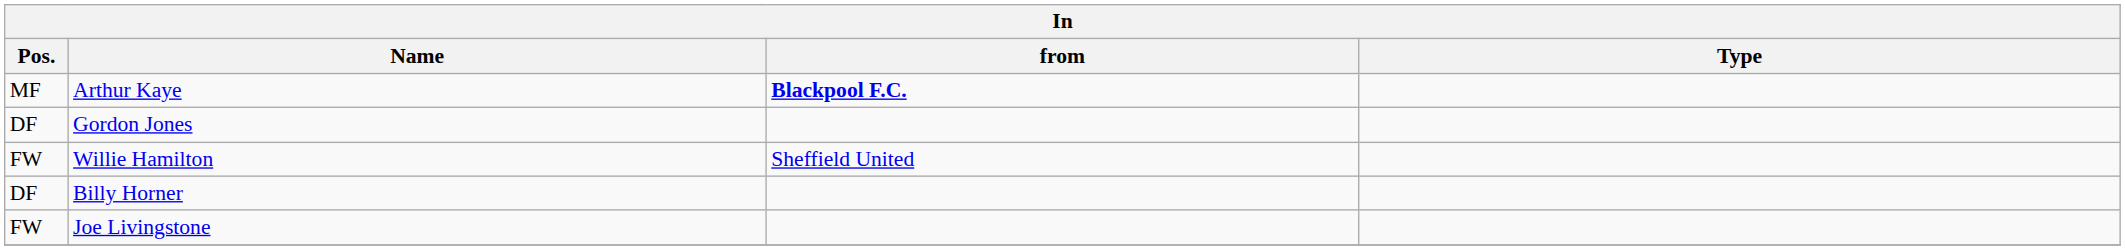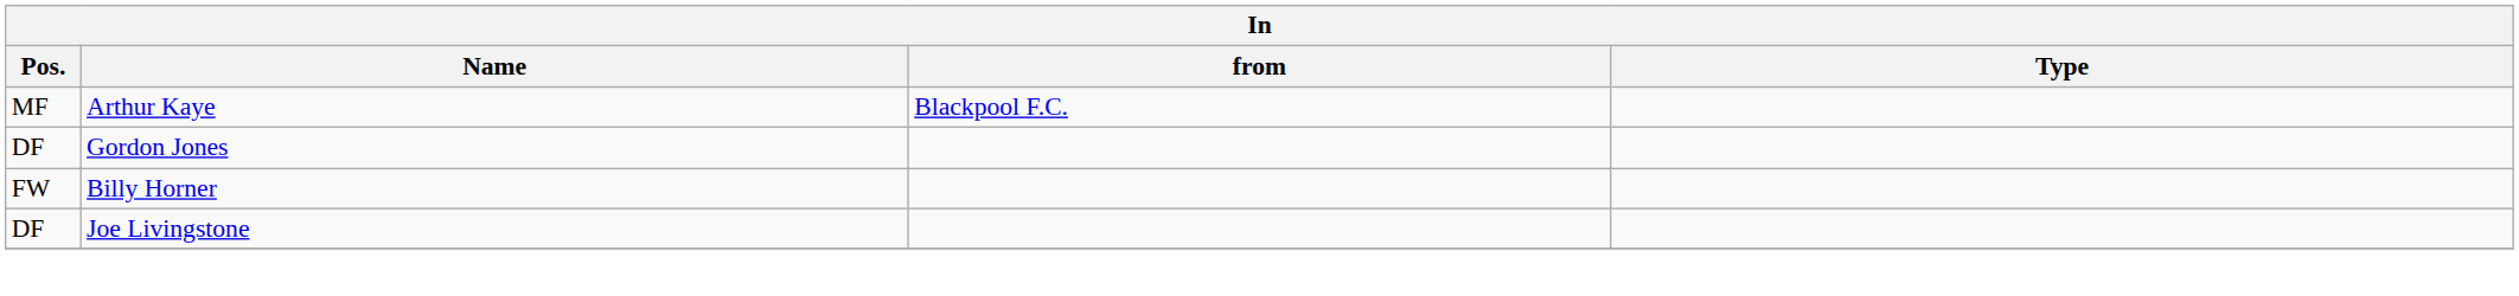 <table class="wikitable" style="font-size:100%;width:99%;">
 <tr>
 <th colspan="4">In</th>
 </tr>
 <tr>
 <th width=3%>Pos.</th>
 <th width=33%>Name</th>
 <th width=28%>from</th>
 <th width=36%>Type</th>
 </tr>
 <tr>
 <td>MF</td>
 <td><a href='#'>Arthur Kaye</a></td>
-<td><strong><a href='#'>Blackpool F.C.</a></strong></td>
+<td><a href='#'>Blackpool F.C.</a></td>
 <td></td>
 </tr>
 <tr>
 <td>DF</td>
 <td><a href='#'>Gordon Jones</a></td>
 <td></td>
 <td></td>
 </tr>
 <tr>
 <td>FW</td>
-<td><a href='#'>Willie Hamilton</a></td>
-<td><a href='#'>Sheffield United</a></td>
-<td></td>
-</tr>
-<tr>
-<td>DF</td>
 <td><a href='#'>Billy Horner</a></td>
 <td></td>
 <td></td>
 </tr>
 <tr>
-<td>FW</td>
+<td>DF</td>
 <td><a href='#'>Joe Livingstone</a></td>
 <td></td>
 <td></td>
 </tr>
 <tr>
 </tr>
 </table>
